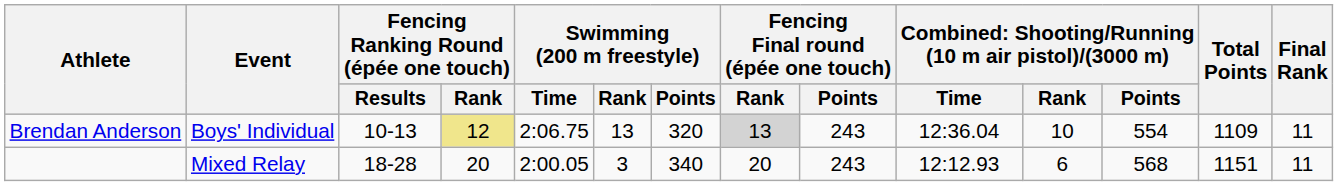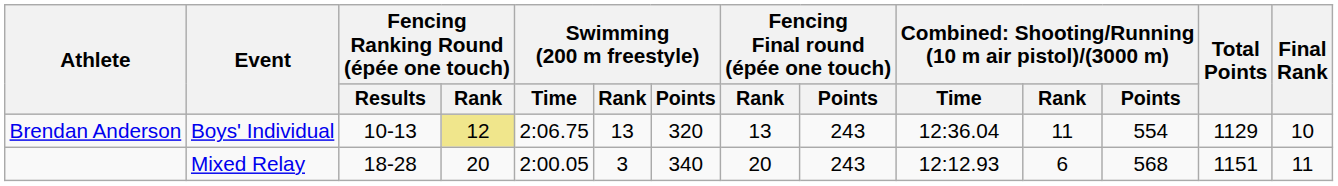 <table class="wikitable" style="font-size:90%;">
 <tr>
 <th rowspan=2>Athlete</th>
 <th rowspan=2>Event</th>
 <th colspan=2>Fencing<br>Ranking Round<br><span>(épée one touch)</span></th>
 <th colspan=3>Swimming<br><span>(200 m freestyle)</span></th>
 <th colspan=2>Fencing<br>Final round<br><span>(épée one touch)</span></th>
 <th colspan=3>Combined: Shooting/Running<br><span>(10 m air pistol)/(3000 m)</span></th>
 <th rowspan=2>Total<br>Points</th>
 <th rowspan=2>Final<br>Rank</th>
 </tr>
 <tr style="font-size:95%">
 <th>Results</th>
 <th>Rank</th>
 <th>Time</th>
 <th>Rank</th>
 <th>Points</th>
 <th>Rank</th>
 <th>Points</th>
 <th>Time</th>
 <th>Rank</th>
 <th>Points</th>
 </tr>
 <tr align=center>
 <td align=left><a href='#'>Brendan Anderson</a></td>
 <td align=left><a href='#'>Boys' Individual</a></td>
 <td>10-13</td>
 <td style="background: khaki;">12</td>
 <td>2:06.75</td>
 <td>13</td>
 <td>320</td>
-<td style="background: lightgrey;">13</td>
+<td>13</td>
 <td>243</td>
 <td>12:36.04</td>
+<td>11</td>
+<td>554</td>
+<td>1129</td>
 <td>10</td>
-<td>554</td>
-<td>1109</td>
-<td>11</td>
 </tr>
 <tr align=center>
 <td align=left><br></td>
 <td align=left><a href='#'>Mixed Relay</a></td>
 <td>18-28</td>
 <td>20</td>
 <td>2:00.05</td>
 <td>3</td>
 <td>340</td>
 <td>20</td>
 <td>243</td>
 <td>12:12.93</td>
 <td>6</td>
 <td>568</td>
 <td>1151</td>
 <td>11</td>
 </tr>
 </table>
